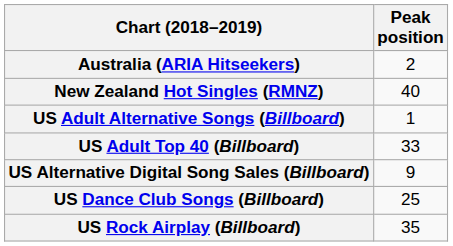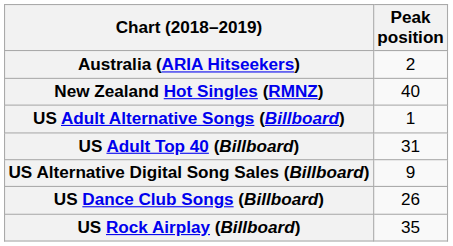 <table class="wikitable sortable plainrowheaders" style="text-align:center">
 <tr>
 <th scope=col>Chart (2018–2019)</th>
 <th scope=col>Peak<br>position</th>
 </tr>
 <tr>
 <th scope="row">Australia (<a href='#'>ARIA Hitseekers</a>)</th>
 <td>2</td>
 </tr>
 <tr>
 <th scope="row">New Zealand <a href='#'>Hot Singles</a> (<a href='#'>RMNZ</a>)</th>
 <td>40</td>
 </tr>
 <tr>
 <th scope=row>US <a href='#'>Adult Alternative Songs</a> (<a href='#'><em>Billboard</em></a>)</th>
 <td>1</td>
 </tr>
 <tr>
 <th scope=row>US <a href='#'>Adult Top 40</a> (<em>Billboard</em>)</th>
-<td>33</td>
+<td>31</td>
 </tr>
 <tr>
 <th scope="row">US Alternative Digital Song Sales (<em>Billboard</em>)</th>
 <td>9</td>
 </tr>
 <tr>
 <th scope="row">US <a href='#'>Dance Club Songs</a> (<em>Billboard</em>)</th>
-<td>25</td>
+<td>26</td>
 </tr>
 <tr>
 <th scope="row">US <a href='#'>Rock Airplay</a> (<em>Billboard</em>)</th>
 <td>35</td>
 </tr>
 </table>
